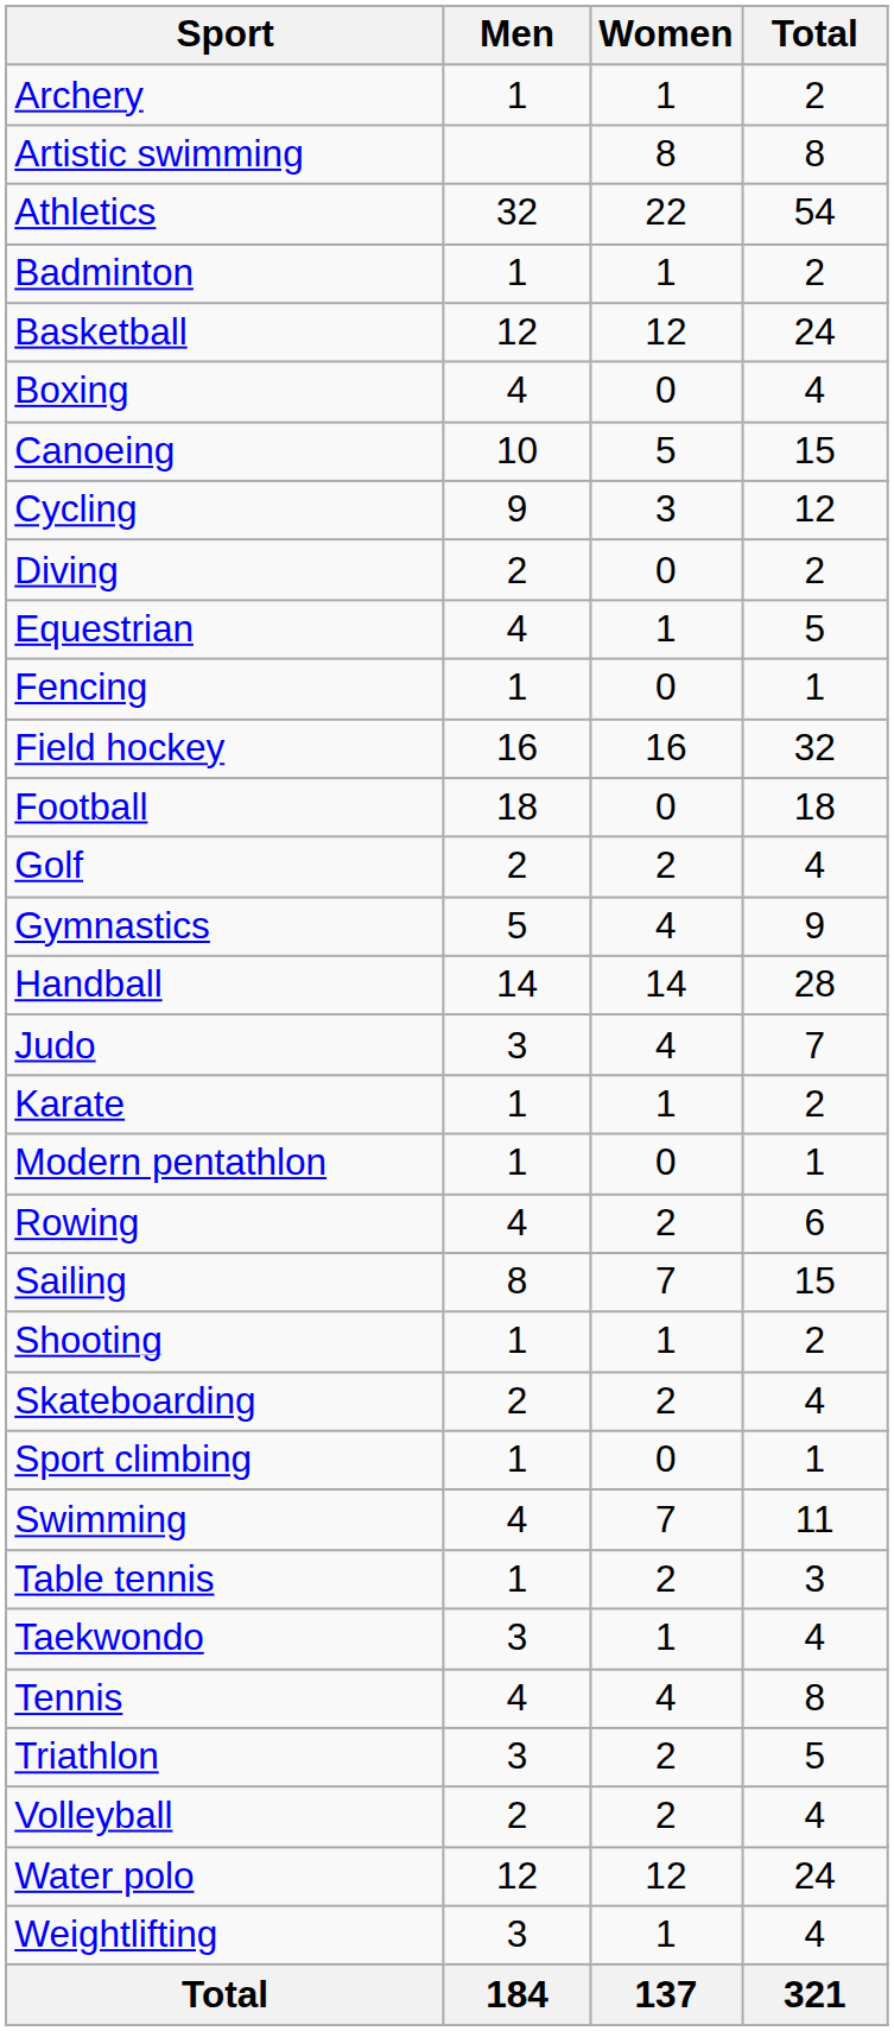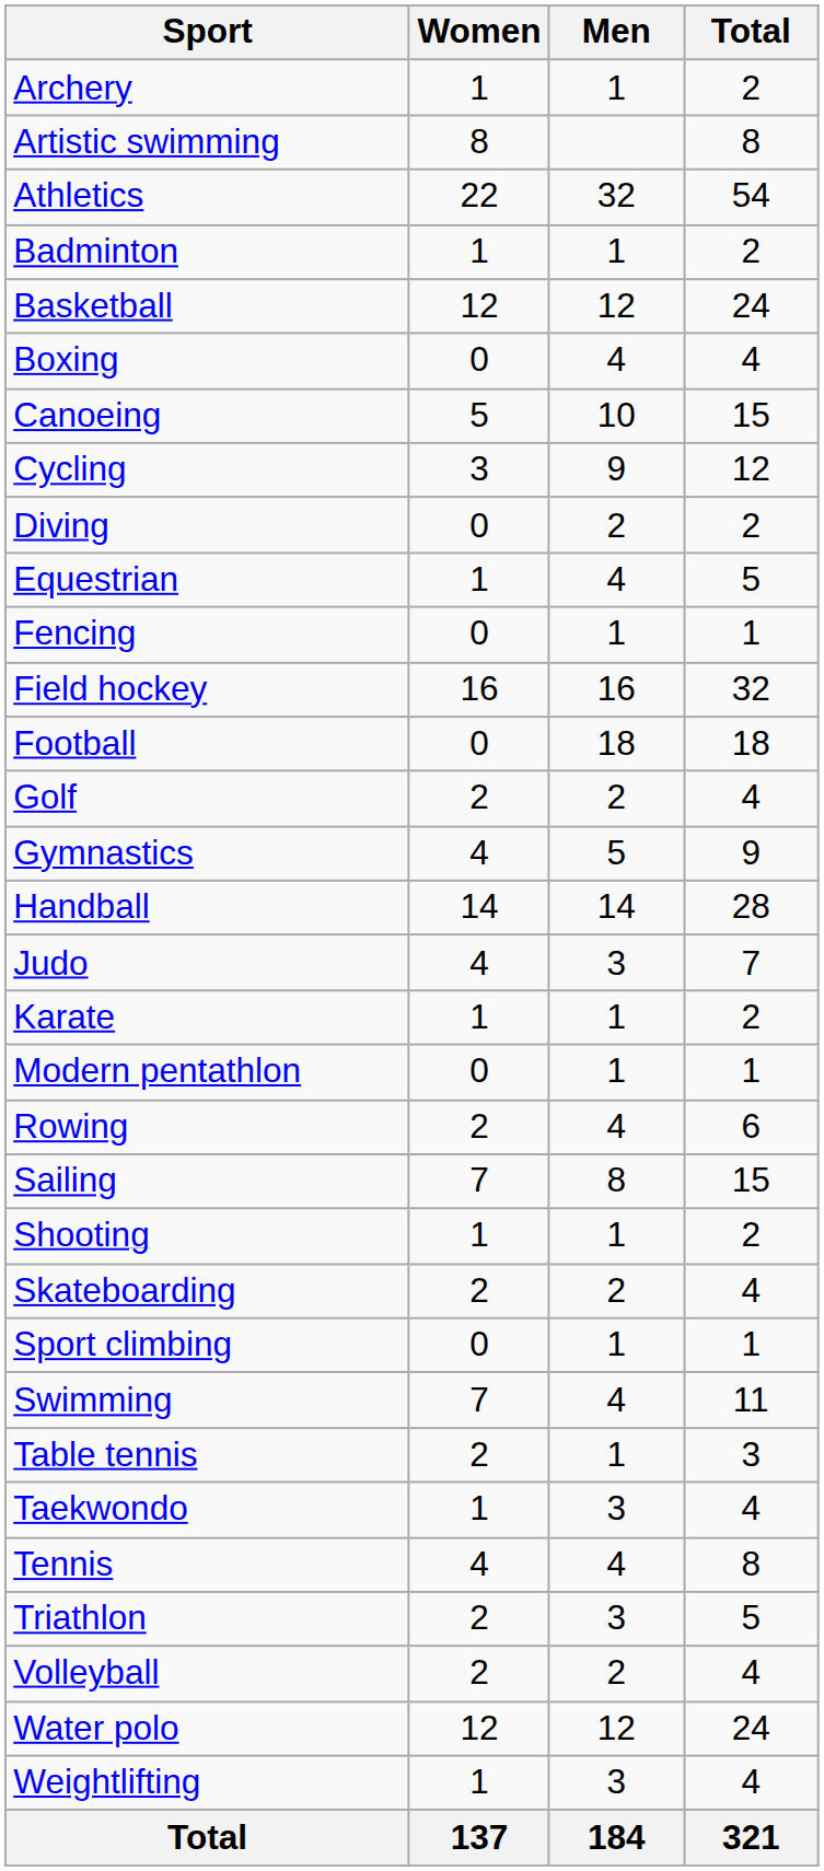 <table class="wikitable sortable" style="text-align:center;">
 <tr>
 <th width=180>Sport</th>
+<th width=55>Women</th>
 <th width=55>Men</th>
-<th width=55>Women</th>
 <th width=55>Total</th>
 </tr>
 <tr>
 <td align=left><a href='#'>Archery</a></td>
 <td>1</td>
 <td>1</td>
 <td>2</td>
 </tr>
 <tr>
 <td align=left><a href='#'>Artistic swimming</a></td>
+<td>8</td>
 <td></td>
-<td>8</td>
 <td>8</td>
 </tr>
 <tr>
 <td align=left><a href='#'>Athletics</a></td>
+<td>22</td>
 <td>32</td>
-<td>22</td>
 <td>54</td>
 </tr>
 <tr>
 <td align=left><a href='#'>Badminton</a></td>
 <td>1</td>
 <td>1</td>
 <td>2</td>
 </tr>
 <tr>
 <td align=left><a href='#'>Basketball</a></td>
 <td>12</td>
 <td>12</td>
 <td>24</td>
 </tr>
 <tr>
 <td align=left><a href='#'>Boxing</a></td>
+<td>0</td>
 <td>4</td>
-<td>0</td>
 <td>4</td>
 </tr>
 <tr>
 <td align=left><a href='#'>Canoeing</a></td>
+<td>5</td>
 <td>10</td>
-<td>5</td>
 <td>15</td>
 </tr>
 <tr>
 <td align=left><a href='#'>Cycling</a></td>
+<td>3</td>
 <td>9</td>
-<td>3</td>
 <td>12</td>
 </tr>
 <tr>
 <td align=left><a href='#'>Diving</a></td>
+<td>0</td>
 <td>2</td>
-<td>0</td>
 <td>2</td>
 </tr>
 <tr>
 <td align=left><a href='#'>Equestrian</a></td>
+<td>1</td>
 <td>4</td>
-<td>1</td>
 <td>5</td>
 </tr>
 <tr>
 <td align=left><a href='#'>Fencing</a></td>
+<td>0</td>
 <td>1</td>
-<td>0</td>
 <td>1</td>
 </tr>
 <tr>
 <td align=left><a href='#'>Field hockey</a></td>
 <td>16</td>
 <td>16</td>
 <td>32</td>
 </tr>
 <tr>
 <td align=left><a href='#'>Football</a></td>
+<td>0</td>
 <td>18</td>
-<td>0</td>
 <td>18</td>
 </tr>
 <tr>
 <td align=left><a href='#'>Golf</a></td>
 <td>2</td>
 <td>2</td>
 <td>4</td>
 </tr>
 <tr>
 <td align=left><a href='#'>Gymnastics</a></td>
+<td>4</td>
 <td>5</td>
-<td>4</td>
 <td>9</td>
 </tr>
 <tr>
 <td align=left><a href='#'>Handball</a></td>
 <td>14</td>
 <td>14</td>
 <td>28</td>
 </tr>
 <tr>
 <td align=left><a href='#'>Judo</a></td>
+<td>4</td>
 <td>3</td>
-<td>4</td>
 <td>7</td>
 </tr>
 <tr>
 <td align=left><a href='#'>Karate</a></td>
 <td>1</td>
 <td>1</td>
 <td>2</td>
 </tr>
 <tr>
 <td align=left><a href='#'>Modern pentathlon</a></td>
+<td>0</td>
 <td>1</td>
-<td>0</td>
 <td>1</td>
 </tr>
 <tr>
 <td align=left><a href='#'>Rowing</a></td>
+<td>2</td>
 <td>4</td>
-<td>2</td>
 <td>6</td>
 </tr>
 <tr>
 <td align=left><a href='#'>Sailing</a></td>
+<td>7</td>
 <td>8</td>
-<td>7</td>
 <td>15</td>
 </tr>
 <tr>
 <td align=left><a href='#'>Shooting</a></td>
 <td>1</td>
 <td>1</td>
 <td>2</td>
 </tr>
 <tr>
 <td align=left><a href='#'>Skateboarding</a></td>
 <td>2</td>
 <td>2</td>
 <td>4</td>
 </tr>
 <tr>
 <td align=left><a href='#'>Sport climbing</a></td>
+<td>0</td>
 <td>1</td>
-<td>0</td>
 <td>1</td>
 </tr>
 <tr>
 <td align=left><a href='#'>Swimming</a></td>
+<td>7</td>
 <td>4</td>
-<td>7</td>
 <td>11</td>
 </tr>
 <tr>
 <td align=left><a href='#'>Table tennis</a></td>
+<td>2</td>
 <td>1</td>
-<td>2</td>
 <td>3</td>
 </tr>
 <tr>
 <td align=left><a href='#'>Taekwondo</a></td>
+<td>1</td>
 <td>3</td>
-<td>1</td>
 <td>4</td>
 </tr>
 <tr>
 <td align=left><a href='#'>Tennis</a></td>
 <td>4</td>
 <td>4</td>
 <td>8</td>
 </tr>
 <tr>
 <td align=left><a href='#'>Triathlon</a></td>
+<td>2</td>
 <td>3</td>
-<td>2</td>
 <td>5</td>
 </tr>
 <tr>
 <td align=left><a href='#'>Volleyball</a></td>
 <td>2</td>
 <td>2</td>
 <td>4</td>
 </tr>
 <tr>
 <td align=left><a href='#'>Water polo</a></td>
 <td>12</td>
 <td>12</td>
 <td>24</td>
 </tr>
 <tr>
 <td align=left><a href='#'>Weightlifting</a></td>
+<td>1</td>
 <td>3</td>
-<td>1</td>
 <td>4</td>
 </tr>
 <tr>
 <th>Total</th>
+<th>137</th>
 <th>184</th>
-<th>137</th>
 <th>321</th>
 </tr>
 </table>
